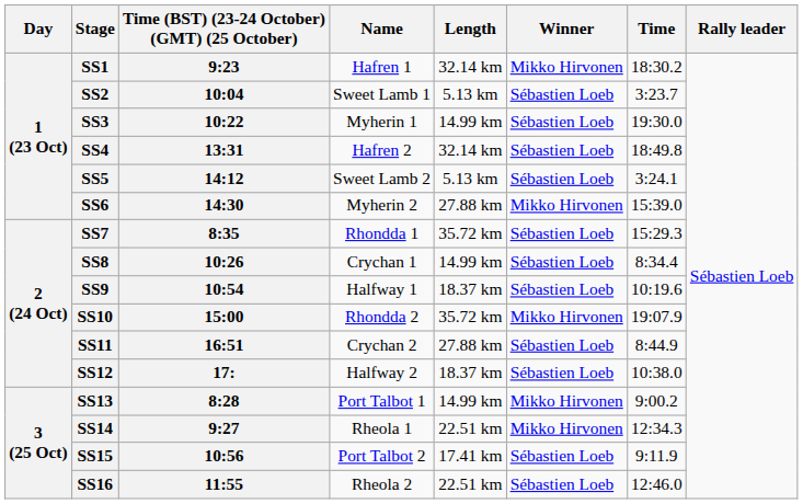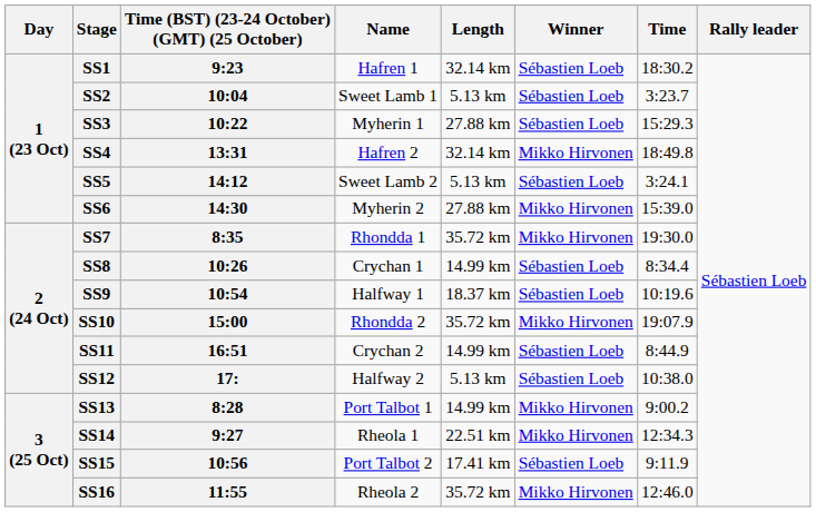 <table class="wikitable" style="text-align: center; font-size: 90%; max-width: 950px;">
 <tr>
 <th>Day</th>
 <th>Stage</th>
 <th>Time (BST) (23-24 October)<br>(GMT) (25 October)</th>
 <th>Name</th>
 <th>Length</th>
 <th>Winner</th>
 <th>Time</th>
 <th>Rally leader</th>
 </tr>
 <tr>
 <th rowspan="6">1<br>(23 Oct)</th>
 <th>SS1</th>
 <th>9:23</th>
 <td><a href='#'>Hafren</a> 1</td>
 <td>32.14 km</td>
-<td align="left"> <a href='#'>Mikko Hirvonen</a></td>
+<td align="left"> <a href='#'>Sébastien Loeb</a></td>
 <td>18:30.2</td>
 <td align="left" rowspan="16"> <a href='#'>Sébastien Loeb</a></td>
 </tr>
 <tr>
 <th>SS2</th>
 <th>10:04</th>
 <td>Sweet Lamb 1</td>
 <td>5.13 km</td>
 <td align="left"> <a href='#'>Sébastien Loeb</a></td>
 <td>3:23.7</td>
 </tr>
 <tr>
 <th>SS3</th>
 <th>10:22</th>
 <td>Myherin 1</td>
-<td>14.99 km</td>
+<td>27.88 km</td>
 <td align="left"> <a href='#'>Sébastien Loeb</a></td>
-<td>19:30.0</td>
+<td>15:29.3</td>
 </tr>
 <tr>
 <th>SS4</th>
 <th>13:31</th>
 <td><a href='#'>Hafren</a> 2</td>
 <td>32.14 km</td>
-<td align="left"> <a href='#'>Sébastien Loeb</a></td>
+<td align="left"> <a href='#'>Mikko Hirvonen</a></td>
 <td>18:49.8</td>
 </tr>
 <tr>
 <th>SS5</th>
 <th>14:12</th>
 <td>Sweet Lamb 2</td>
 <td>5.13 km</td>
 <td align="left"> <a href='#'>Sébastien Loeb</a></td>
 <td>3:24.1</td>
 </tr>
 <tr>
 <th>SS6</th>
 <th>14:30</th>
 <td>Myherin 2</td>
 <td>27.88 km</td>
 <td align="left"> <a href='#'>Mikko Hirvonen</a></td>
 <td>15:39.0</td>
 </tr>
 <tr>
 <th rowspan="6">2<br>(24 Oct)</th>
 <th>SS7</th>
 <th>8:35</th>
 <td><a href='#'>Rhondda</a> 1</td>
 <td>35.72 km</td>
-<td align="left"> <a href='#'>Sébastien Loeb</a></td>
-<td>15:29.3</td>
+<td align="left"> <a href='#'>Mikko Hirvonen</a></td>
+<td>19:30.0</td>
 </tr>
 <tr>
 <th>SS8</th>
 <th>10:26</th>
 <td>Crychan 1</td>
 <td>14.99 km</td>
 <td align="left"> <a href='#'>Sébastien Loeb</a></td>
 <td>8:34.4</td>
 </tr>
 <tr>
 <th>SS9</th>
 <th>10:54</th>
 <td>Halfway 1</td>
 <td>18.37 km</td>
 <td align="left"> <a href='#'>Sébastien Loeb</a></td>
 <td>10:19.6</td>
 </tr>
 <tr>
 <th>SS10</th>
 <th>15:00</th>
 <td><a href='#'>Rhondda</a> 2</td>
 <td>35.72 km</td>
 <td align="left"> <a href='#'>Mikko Hirvonen</a></td>
 <td>19:07.9</td>
 </tr>
 <tr>
 <th>SS11</th>
 <th>16:51</th>
 <td>Crychan 2</td>
-<td>27.88 km</td>
+<td>14.99 km</td>
 <td align="left"> <a href='#'>Sébastien Loeb</a></td>
 <td>8:44.9</td>
 </tr>
 <tr>
 <th>SS12</th>
 <th>17:</th>
 <td>Halfway 2</td>
-<td>18.37 km</td>
+<td>5.13 km</td>
 <td align="left"> <a href='#'>Sébastien Loeb</a></td>
 <td>10:38.0</td>
 </tr>
 <tr>
 <th rowspan="4">3<br>(25 Oct)</th>
 <th>SS13</th>
 <th>8:28</th>
 <td><a href='#'>Port Talbot</a> 1</td>
 <td>14.99 km</td>
 <td align="left"> <a href='#'>Mikko Hirvonen</a></td>
 <td>9:00.2</td>
 </tr>
 <tr>
 <th>SS14</th>
 <th>9:27</th>
 <td>Rheola 1</td>
 <td>22.51 km</td>
 <td align="left"> <a href='#'>Mikko Hirvonen</a></td>
 <td>12:34.3</td>
 </tr>
 <tr>
 <th>SS15</th>
 <th>10:56</th>
 <td><a href='#'>Port Talbot</a> 2</td>
 <td>17.41 km</td>
 <td align="left"> <a href='#'>Sébastien Loeb</a></td>
 <td>9:11.9</td>
 </tr>
 <tr>
 <th>SS16</th>
 <th>11:55</th>
 <td>Rheola 2</td>
-<td>22.51 km</td>
-<td align="left"> <a href='#'>Sébastien Loeb</a></td>
+<td>35.72 km</td>
+<td align="left"> <a href='#'>Mikko Hirvonen</a></td>
 <td>12:46.0</td>
 </tr>
 </table>
